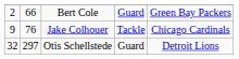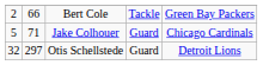 <table class="wikitable" style="text-align:center;">
 <tr>
 </tr>
 <tr>
 <td>2</td>
 <td>66</td>
 <td>Bert Cole</td>
-<td><a href='#'>Guard</a></td>
+<td><a href='#'>Tackle</a></td>
 <td><a href='#'>Green Bay Packers</a></td>
 </tr>
 <tr>
-<td>9</td>
-<td>76</td>
+<td>5</td>
+<td>71</td>
 <td><a href='#'>Jake Colhouer</a></td>
-<td><a href='#'>Tackle</a></td>
+<td><a href='#'>Guard</a></td>
 <td><a href='#'>Chicago Cardinals</a></td>
 </tr>
 <tr>
 <td>32</td>
 <td>297</td>
 <td>Otis Schellstede</td>
 <td>Guard</td>
 <td><a href='#'>Detroit Lions</a></td>
 </tr>
 </table>
